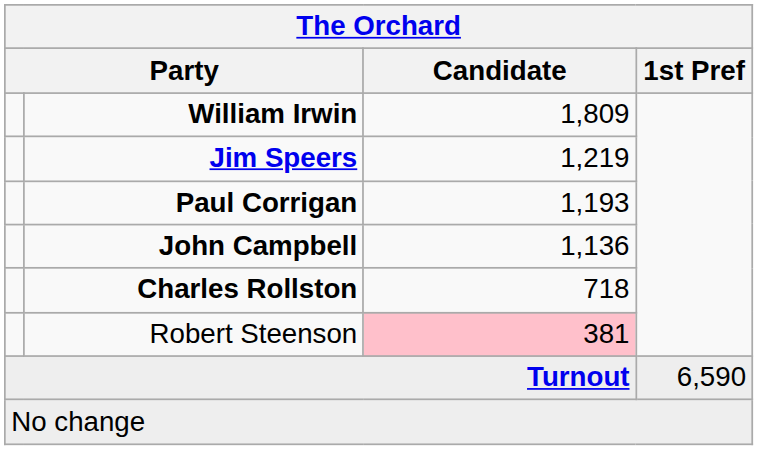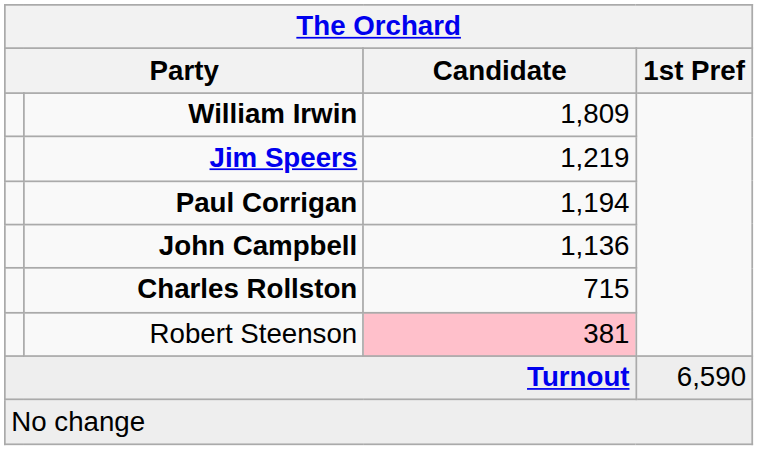 <table class="wikitable">
 <tr>
 <th colspan="4" align="center"><a href='#'>The Orchard</a></th>
 </tr>
 <tr>
 <th colspan="2" align="center" width=200>Party</th>
 <th width=150>Candidate</th>
 <th width=60>1st Pref</th>
 </tr>
 <tr>
 <td></td>
 <td align="right"><strong>William Irwin</strong></td>
 <td align="right">1,809</td>
 </tr>
 <tr>
 <td></td>
 <td align="right"><strong><a href='#'>Jim Speers</a></strong></td>
 <td align="right">1,219</td>
 </tr>
 <tr>
 <td></td>
 <td align="right"><strong>Paul Corrigan</strong></td>
-<td align="right">1,193</td>
+<td align="right">1,194</td>
 </tr>
 <tr>
 <td></td>
 <td align="right"><strong>John Campbell</strong></td>
 <td align="right">1,136</td>
 </tr>
 <tr>
 <td></td>
 <td align="right"><strong>Charles Rollston</strong></td>
-<td align="right">718</td>
+<td align="right">715</td>
 </tr>
 <tr>
 <td></td>
 <td align="right">Robert Steenson</td>
 <td align="right" style="background: pink;">381</td>
 </tr>
 <tr bgcolor="EEEEEE">
 <td colspan=3 align="right"><strong><a href='#'>Turnout</a></strong></td>
 <td align="right">6,590</td>
 </tr>
 <tr>
 <td colspan=4 bgcolor="EEEEEE">No change</td>
 </tr>
 </table>
